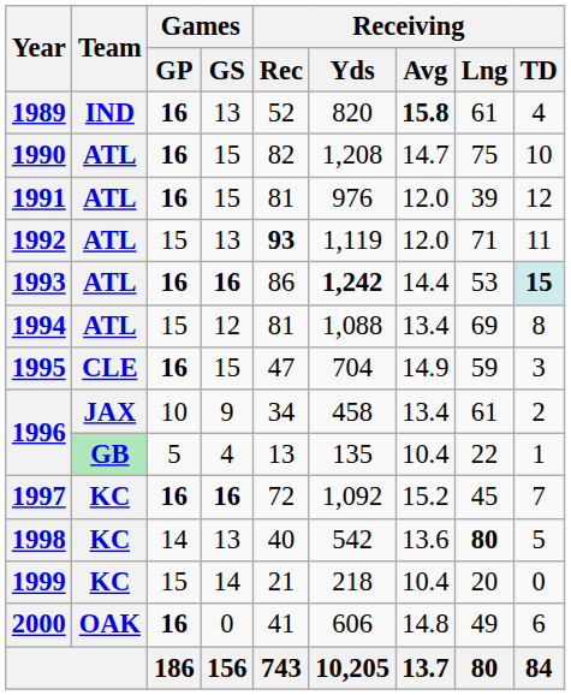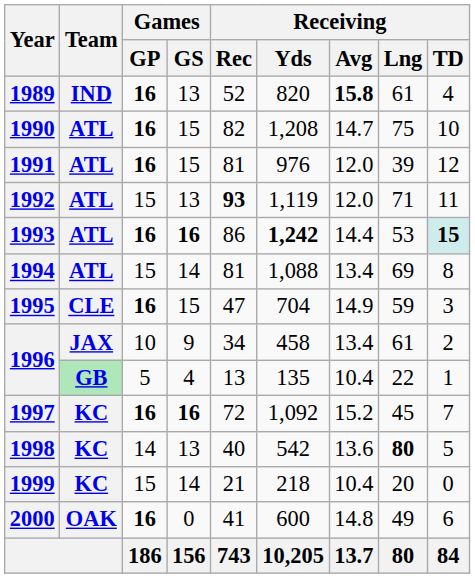 <table class="wikitable" style="text-align:center;">
 <tr>
 <th rowspan="2">Year</th>
 <th rowspan="2">Team</th>
 <th colspan="2">Games</th>
 <th colspan="5">Receiving</th>
 </tr>
 <tr>
 <th>GP</th>
 <th>GS</th>
 <th>Rec</th>
 <th>Yds</th>
 <th>Avg</th>
 <th>Lng</th>
 <th>TD</th>
 </tr>
 <tr>
 <th><a href='#'>1989</a></th>
 <th><a href='#'>IND</a></th>
 <td><strong>16</strong></td>
 <td>13</td>
 <td>52</td>
 <td>820</td>
 <td><strong>15.8</strong></td>
 <td>61</td>
 <td>4</td>
 </tr>
 <tr>
 <th><a href='#'>1990</a></th>
 <th><a href='#'>ATL</a></th>
 <td><strong>16</strong></td>
 <td>15</td>
 <td>82</td>
 <td>1,208</td>
 <td>14.7</td>
 <td>75</td>
 <td>10</td>
 </tr>
 <tr>
 <th><a href='#'>1991</a></th>
 <th><a href='#'>ATL</a></th>
 <td><strong>16</strong></td>
 <td>15</td>
 <td>81</td>
 <td>976</td>
 <td>12.0</td>
 <td>39</td>
 <td>12</td>
 </tr>
 <tr>
 <th><a href='#'>1992</a></th>
 <th><a href='#'>ATL</a></th>
 <td>15</td>
 <td>13</td>
 <td><strong>93</strong></td>
 <td>1,119</td>
 <td>12.0</td>
 <td>71</td>
 <td>11</td>
 </tr>
 <tr>
 <th><a href='#'>1993</a></th>
 <th><a href='#'>ATL</a></th>
 <td><strong>16</strong></td>
 <td><strong>16</strong></td>
 <td>86</td>
 <td><strong>1,242</strong></td>
 <td>14.4</td>
 <td>53</td>
 <td style="background:#cfecec;"><strong>15</strong></td>
 </tr>
 <tr>
 <th><a href='#'>1994</a></th>
 <th><a href='#'>ATL</a></th>
 <td>15</td>
-<td>12</td>
+<td>14</td>
 <td>81</td>
 <td>1,088</td>
 <td>13.4</td>
 <td>69</td>
 <td>8</td>
 </tr>
 <tr>
 <th><a href='#'>1995</a></th>
 <th><a href='#'>CLE</a></th>
 <td><strong>16</strong></td>
 <td>15</td>
 <td>47</td>
 <td>704</td>
 <td>14.9</td>
 <td>59</td>
 <td>3</td>
 </tr>
 <tr>
 <th rowspan="2"><a href='#'>1996</a></th>
 <th><a href='#'>JAX</a></th>
 <td>10</td>
 <td>9</td>
 <td>34</td>
 <td>458</td>
 <td>13.4</td>
 <td>61</td>
 <td>2</td>
 </tr>
 <tr>
 <th style="background:#afe6ba;"><a href='#'>GB</a></th>
 <td>5</td>
 <td>4</td>
 <td>13</td>
 <td>135</td>
 <td>10.4</td>
 <td>22</td>
 <td>1</td>
 </tr>
 <tr>
 <th><a href='#'>1997</a></th>
 <th><a href='#'>KC</a></th>
 <td><strong>16</strong></td>
 <td><strong>16</strong></td>
 <td>72</td>
 <td>1,092</td>
 <td>15.2</td>
 <td>45</td>
 <td>7</td>
 </tr>
 <tr>
 <th><a href='#'>1998</a></th>
 <th><a href='#'>KC</a></th>
 <td>14</td>
 <td>13</td>
 <td>40</td>
 <td>542</td>
 <td>13.6</td>
 <td><strong>80</strong></td>
 <td>5</td>
 </tr>
 <tr>
 <th><a href='#'>1999</a></th>
 <th><a href='#'>KC</a></th>
 <td>15</td>
 <td>14</td>
 <td>21</td>
 <td>218</td>
 <td>10.4</td>
 <td>20</td>
 <td>0</td>
 </tr>
 <tr>
 <th><a href='#'>2000</a></th>
 <th><a href='#'>OAK</a></th>
 <td><strong>16</strong></td>
 <td>0</td>
 <td>41</td>
-<td>606</td>
+<td>600</td>
 <td>14.8</td>
 <td>49</td>
 <td>6</td>
 </tr>
 <tr>
 <th colspan="2"></th>
 <th>186</th>
 <th>156</th>
 <th>743</th>
 <th>10,205</th>
 <th>13.7</th>
 <th>80</th>
 <th>84</th>
 </tr>
 </table>
